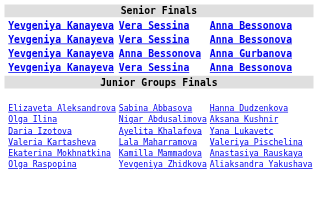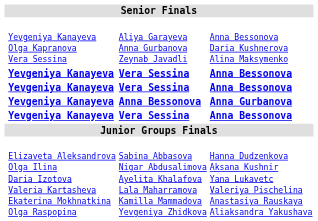 <table>
 <tr bgcolor="DFDFDF">
 <td colspan="4" align="center"><strong>Senior Finals</strong></td>
+</tr>
+<tr>
+<th scope=row style="text-align:left"><br></th>
+<td valign="top"><strong></strong><br><small><a href='#'>Yevgeniya Kanayeva</a><br><a href='#'>Olga Kapranova</a><br><a href='#'>Vera Sessina</a></small></td>
+<td valign="top"><strong></strong><br><small><a href='#'>Aliya Garayeva</a><br><a href='#'>Anna Gurbanova</a><br><a href='#'>Zeynab Javadli</a></small></td>
+<td valign="top"><strong></strong><br><small><a href='#'>Anna Bessonova</a><br><a href='#'>Daria Kushnerova</a><br><a href='#'>Alina Maksymenko</a></small></td>
 </tr>
 <tr>
 <th scope=row style="text-align:left"><br></th>
 <td><strong><a href='#'>Yevgeniya Kanayeva</a> </strong><br><small></small></td>
 <td><strong><a href='#'>Vera Sessina</a></strong><br><small></small></td>
 <td><strong><a href='#'>Anna Bessonova</a></strong><br><small></small></td>
 </tr>
 <tr>
 <th scope=row style="text-align:left"><br></th>
 <td><strong><a href='#'>Yevgeniya Kanayeva</a> </strong><br><small></small></td>
 <td><strong><a href='#'>Vera Sessina</a></strong><br><small></small></td>
 <td><strong><a href='#'>Anna Bessonova</a></strong><br><small></small></td>
 </tr>
 <tr>
 <th scope=row style="text-align:left"><br></th>
 <td><strong><a href='#'>Yevgeniya Kanayeva</a> </strong><br><small></small></td>
 <td><strong><a href='#'>Anna Bessonova</a></strong><br><small></small></td>
 <td><strong><a href='#'>Anna Gurbanova</a></strong><br><small></small></td>
 </tr>
 <tr>
 <th scope=row style="text-align:left"><br></th>
 <td><strong><a href='#'>Yevgeniya Kanayeva</a> </strong><br><small></small></td>
 <td><strong><a href='#'>Vera Sessina</a></strong><br><small></small></td>
 <td><strong><a href='#'>Anna Bessonova</a></strong><br><small></small></td>
 </tr>
 <tr bgcolor="DFDFDF">
 <td colspan="4" align="center"><strong>Junior Groups Finals</strong></td>
 </tr>
 <tr>
 <th scope=row style="text-align:left"><br></th>
 <td><strong></strong><br><small><a href='#'>Elizaveta Aleksandrova</a><br><a href='#'>Olga Ilina</a><br><a href='#'>Daria Izotova</a><br><a href='#'>Valeria Kartasheva</a><br><a href='#'>Ekaterina Mokhnatkina</a><br><a href='#'>Olga Raspopina</a></small></td>
 <td><strong></strong><br><small><a href='#'>Sabina Abbasova</a><br><a href='#'>Nigar Abdusalimova</a><br><a href='#'>Ayelita Khalafova</a><br><a href='#'>Lala Maharramova</a><br><a href='#'>Kamilla Mammadova</a><br><a href='#'>Yevgeniya Zhidkova</a></small></td>
 <td><strong></strong><br><small><a href='#'>Hanna Dudzenkova</a><br><a href='#'>Aksana Kushnir</a><br><a href='#'>Yana Lukavetc</a><br><a href='#'>Valeriya Pischelina</a><br><a href='#'>Anastasiya Rauskaya</a><br><a href='#'>Aliaksandra Yakushava</a></small></td>
 </tr>
 </table>
